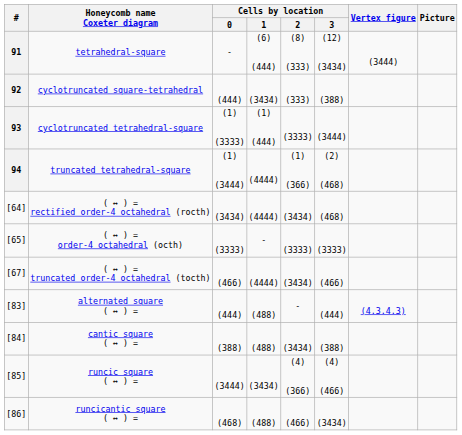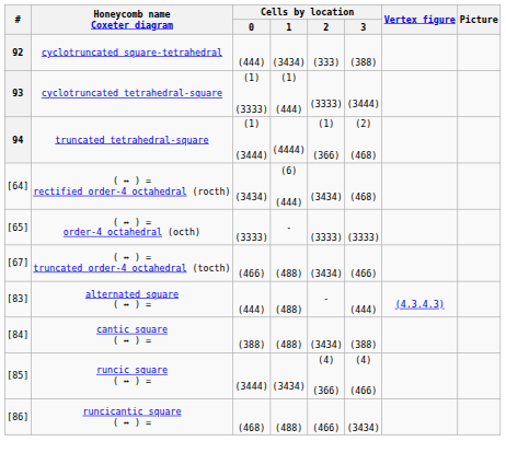 <table class="wikitable">
 <tr>
 <th rowspan=2>#</th>
 <th rowspan=2>Honeycomb name<br><a href='#'>Coxeter diagram</a></th>
 <th colspan=4>Cells by location</th>
 <th rowspan=2><a href='#'>Vertex figure</a></th>
 <th rowspan=2>Picture</th>
 </tr>
 <tr>
 <th>0<br></th>
 <th>1<br></th>
 <th>2<br></th>
 <th>3<br></th>
-</tr>
-<tr align=center>
-<th>91</th>
-<td><a href='#'>tetrahedral-square</a><br></td>
-<td>-</td>
-<td>(6)<br><br><br>(444)</td>
-<td>(8)<br><br><br>(333)</td>
-<td>(12)<br><br><br>(3434)</td>
-<td><br><br>(3444)</td>
-<td></td>
 </tr>
 <tr align=center>
 <th>92</th>
 <td><a href='#'>cyclotruncated square-tetrahedral</a><br></td>
 <td><br><br>(444)</td>
 <td><br><br>(3434)</td>
 <td><br><br>(333)</td>
 <td><br><br>(388)</td>
 <td></td>
 <td></td>
 </tr>
 <tr align=center>
 <th>93</th>
 <td><a href='#'>cyclotruncated tetrahedral-square</a><br></td>
 <td>(1)<br><br><br>(3333)</td>
 <td>(1)<br><br><br>(444)</td>
 <td><br><br>(3333)</td>
 <td><br><br>(3444)</td>
 <td></td>
 <td></td>
 </tr>
 <tr align=center>
 <th>94</th>
 <td><a href='#'>truncated tetrahedral-square</a><br></td>
 <td>(1)<br><br><br>(3444)</td>
 <td><br><br>(4444)</td>
 <td>(1)<br><br><br>(366)</td>
 <td>(2)<br><br><br>(468)</td>
 <td></td>
 <td></td>
 </tr>
 <tr align=center>
 <td>[64]</td>
 <td>( ↔  ) = <br><a href='#'>rectified order-4 octahedral</a> (rocth)</td>
 <td><br><br>(3434)</td>
-<td><br><br>(4444)</td>
+<td>(6)<br><br><br>(444)</td>
 <td><br><br>(3434)</td>
 <td><br><br>(468)</td>
 <td></td>
 <td></td>
 </tr>
 <tr align=center>
 <td>[65]</td>
 <td>(  ↔  ) = <br><a href='#'>order-4 octahedral</a> (octh)</td>
 <td><br><br>(3333)</td>
 <td>-</td>
 <td><br><br>(3333)</td>
 <td><br><br>(3333)</td>
 <td> </td>
 <td></td>
 </tr>
 <tr align=center>
 <td>[67]</td>
 <td>( ↔  ) = <br><a href='#'>truncated order-4 octahedral</a> (tocth)</td>
 <td><br><br>(466)</td>
-<td><br><br>(4444)</td>
+<td><br><br>(488)</td>
 <td><br><br>(3434)</td>
 <td><br><br>(466)</td>
 <td></td>
 <td></td>
 </tr>
 <tr align=center>
 <td>[83]</td>
 <td><a href='#'>alternated square</a><br>( ↔ ) = </td>
 <td><br><br>(444)</td>
 <td><br><br>(488)</td>
 <td>-</td>
 <td><br><br>(444)</td>
 <td><br><a href='#'>(4.3.4.3)</a></td>
 <td></td>
 </tr>
 <tr align=center>
 <td>[84]</td>
 <td><a href='#'>cantic square</a><br>( ↔ ) = </td>
 <td><br><br>(388)</td>
 <td><br><br>(488)</td>
 <td><br><br>(3434)</td>
 <td><br><br>(388)</td>
 <td></td>
 <td></td>
 </tr>
 <tr align=center>
 <td>[85]</td>
 <td><a href='#'>runcic square</a><br>( ↔ ) = </td>
 <td><br><br>(3444)</td>
 <td><br><br>(3434)</td>
 <td>(4)<br><br><br>(366)</td>
 <td>(4)<br><br><br>(466)</td>
 <td></td>
 <td></td>
 </tr>
 <tr align=center>
 <td>[86]</td>
 <td><a href='#'>runcicantic square</a><br>( ↔ ) = </td>
 <td><br><br>(468)</td>
 <td><br><br>(488)</td>
 <td><br><br>(466)</td>
 <td><br><br>(3434)</td>
 <td></td>
 <td></td>
 </tr>
 </table>
